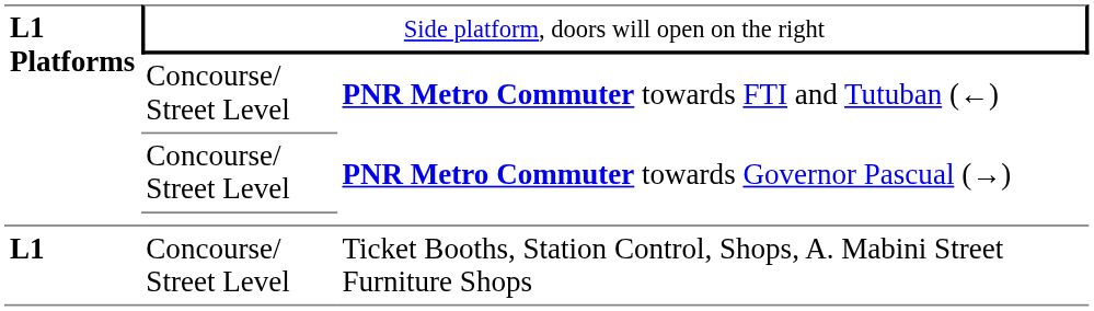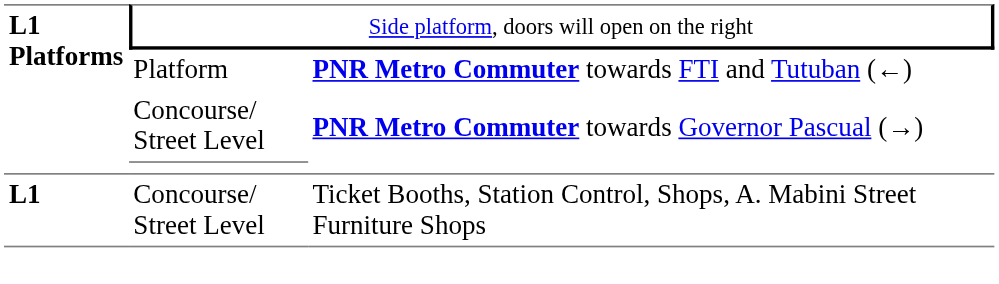 <table border=0 cellspacing=0 cellpadding=3>
 <tr>
 <td style="border-top:solid 1px gray;border-bottom:solid 1px gray;" rowspan=4 valign=top><strong>L1<br>Platforms</strong></td>
 <td style="border-top:solid 1px gray;border-right:solid 2px black;border-left:solid 2px black;border-bottom:solid 2px black;text-align:center;" colspan=2><small><a href='#'>Side platform</a>, doors will open on the right</small></td>
 </tr>
 <tr>
-<td style="border-bottom:solid 1px gray;" width=100 valign=top>Concourse/<br>Street Level</td>
+<td>Platform</td>
 <td><a href='#'><span><strong>PNR Metro Commuter</strong></span></a> towards <a href='#'>FTI</a> and <a href='#'>Tutuban</a> (←)</td>
 </tr>
 <tr>
 <td style="border-bottom:solid 1px gray;" width=100 valign=top>Concourse/<br>Street Level</td>
 <td><a href='#'><span><strong>PNR Metro Commuter</strong></span></a> towards <a href='#'>Governor Pascual</a> (→)</td>
 </tr>
 <tr>
 <td style="border-top:solid 0px black;border-right:solid 0px black;border-left:solid 0px black;border-bottom:solid 1px gray;" colspan=2></td>
 </tr>
 <tr>
 <td style="border-bottom:solid 1px gray;" width=50 valign=top><strong>L1</strong></td>
 <td style="border-bottom:solid 1px gray;" width=100 valign=top>Concourse/<br>Street Level</td>
 <td style="border-bottom:solid 1px gray;" width=400 valign=top>Ticket Booths, Station Control, Shops, A. Mabini Street Furniture Shops</td>
 </tr>
 </table>
